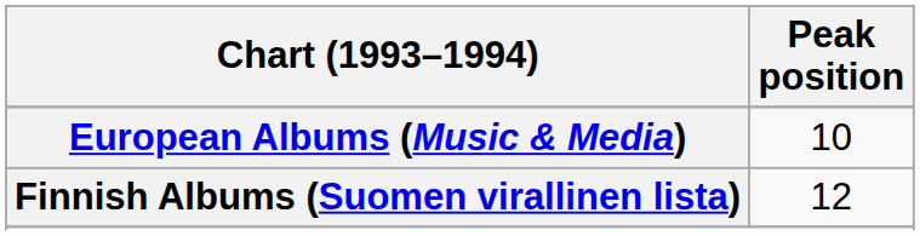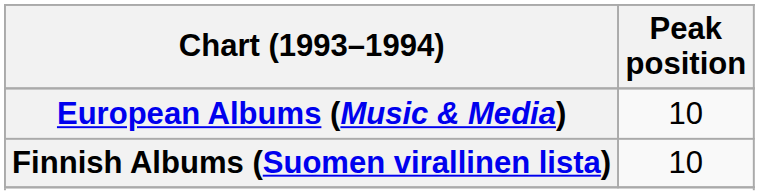 <table class="wikitable plainrowheaders sortable" style="text-align:center">
 <tr>
 <th scope="col">Chart (1993–1994)</th>
 <th scope="col">Peak<br>position</th>
 </tr>
 <tr>
 </tr>
 <tr>
 </tr>
 <tr>
 </tr>
 <tr>
 <th scope="row"><a href='#'>European Albums</a> (<em><a href='#'>Music & Media</a></em>)</th>
 <td>10</td>
 </tr>
 <tr>
 <th scope="row">Finnish Albums (<a href='#'>Suomen virallinen lista</a>)</th>
-<td>12</td>
+<td>10</td>
 </tr>
 <tr>
 </tr>
 <tr>
 </tr>
 <tr>
 </tr>
 <tr>
 </tr>
 <tr>
 </tr>
 </table>
